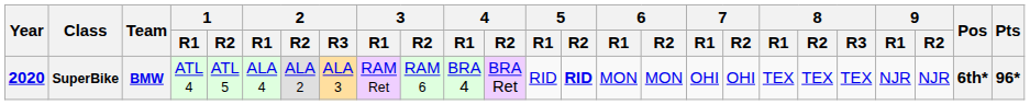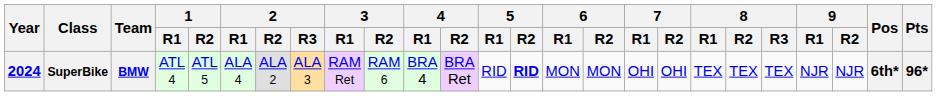 <table class="wikitable" style="text-align:center">
 <tr>
 <th rowspan="2">Year</th>
 <th rowspan="2">Class</th>
 <th rowspan="2">Team</th>
 <th colspan="2">1</th>
 <th colspan="3">2</th>
 <th colspan="2">3</th>
 <th colspan="2">4</th>
 <th colspan="2">5</th>
 <th colspan="2">6</th>
 <th colspan="2">7</th>
 <th colspan="3">8</th>
 <th colspan="2">9</th>
 <th rowspan="2">Pos</th>
 <th rowspan="2">Pts</th>
 </tr>
 <tr>
 <th>R1</th>
 <th>R2</th>
 <th>R1</th>
 <th>R2</th>
 <th>R3</th>
 <th>R1</th>
 <th>R2</th>
 <th>R1</th>
 <th>R2</th>
 <th>R1</th>
 <th>R2</th>
 <th>R1</th>
 <th>R2</th>
 <th>R1</th>
 <th>R2</th>
 <th>R1</th>
 <th>R2</th>
 <th>R3</th>
 <th>R1</th>
 <th>R2</th>
 </tr>
 <tr>
-<th><a href='#'>2020</a></th>
+<th><a href='#'>2024</a></th>
 <th><small>SuperBike</small></th>
 <th><small><a href='#'>BMW</a></small></th>
 <td style="background:#DFFFDF;"><a href='#'>ATL</a><br><small>4</small></td>
 <td style="background:#DFFFDF;"><a href='#'>ATL</a><br><small>5</small></td>
 <td style="background:#DFFFDF;"><a href='#'>ALA</a><br><small>4</small></td>
 <td style="background:#DFDFDF;"><a href='#'>ALA</a><br><small>2</small></td>
 <td style="background:#FFDF9F;"><a href='#'>ALA</a><br><small>3</small></td>
 <td style="background:#EFCFFF;"><a href='#'>RAM</a><br><small>Ret</small></td>
 <td style="background:#DFFFDF;"><a href='#'>RAM</a><br><small>6</small></td>
 <td style="background:#DFFFDF;"><a href='#'>BRA</a><br>4<small></small></td>
 <td style="background:#EFCFFF;"><a href='#'>BRA</a><br>Ret<small></small></td>
 <td><a href='#'>RID</a><br><small></small></td>
 <td><strong><a href='#'>RID</a><br><small></small></strong></td>
 <td><a href='#'>MON</a><br><small></small></td>
 <td><a href='#'>MON</a><br><small></small></td>
 <td><a href='#'>OHI</a><br><small></small></td>
 <td><a href='#'>OHI</a><br><small></small></td>
 <td><a href='#'>TEX</a><br><small></small></td>
 <td><a href='#'>TEX</a><br><small></small></td>
 <td><a href='#'>TEX</a><br><small></small></td>
 <td><a href='#'>NJR</a><br><small></small></td>
 <td><a href='#'>NJR</a><br><small></small></td>
 <th>6th*</th>
 <th>96*</th>
 </tr>
 </table>
